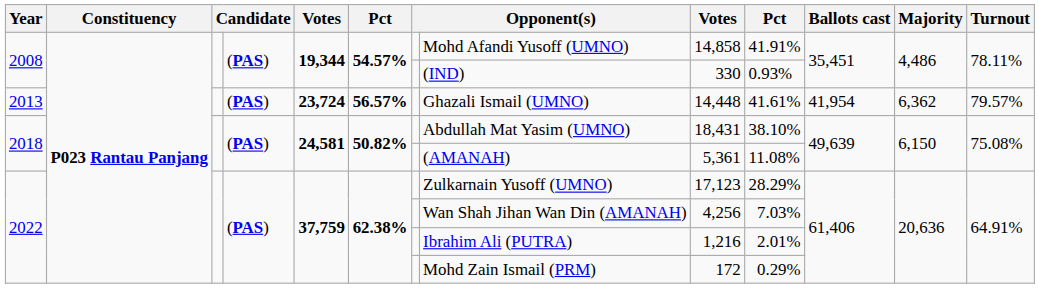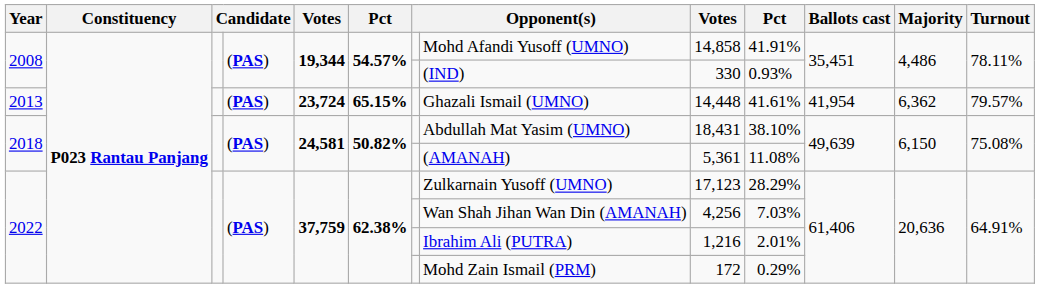 <table class="wikitable" style="margin:0.5em ; font-size:95%">
 <tr>
 <th>Year</th>
 <th>Constituency</th>
 <th colspan=2>Candidate</th>
 <th>Votes</th>
 <th>Pct</th>
 <th colspan=2>Opponent(s)</th>
 <th>Votes</th>
 <th>Pct</th>
 <th>Ballots cast</th>
 <th>Majority</th>
 <th>Turnout</th>
 </tr>
 <tr>
 <td rowspan="2"><a href='#'>2008</a></td>
 <td rowspan=9><strong>P023 <a href='#'>Rantau Panjang</a></strong></td>
 <td rowspan="2" ></td>
 <td rowspan="2"> (<a href='#'><strong>PAS</strong></a>)</td>
 <td rowspan="2" align="right"><strong>19,344</strong></td>
 <td rowspan="2"><strong>54.57%</strong></td>
 <td></td>
 <td>Mohd Afandi Yusoff (<a href='#'>UMNO</a>)</td>
 <td align="right">14,858</td>
 <td>41.91%</td>
 <td rowspan="2">35,451</td>
 <td rowspan="2">4,486</td>
 <td rowspan="2">78.11%</td>
 </tr>
 <tr>
 <td></td>
 <td> (<a href='#'>IND</a>)</td>
 <td align="right">330</td>
 <td>0.93%</td>
 </tr>
 <tr>
 <td><a href='#'>2013</a></td>
 <td></td>
 <td> (<a href='#'><strong>PAS</strong></a>)</td>
 <td align="right"><strong>23,724</strong></td>
-<td><strong>56.57%</strong></td>
+<td><strong>65.15%</strong></td>
 <td></td>
 <td>Ghazali Ismail (<a href='#'>UMNO</a>)</td>
 <td align="right">14,448</td>
 <td>41.61%</td>
 <td>41,954</td>
 <td>6,362</td>
 <td>79.57%</td>
 </tr>
 <tr>
 <td rowspan="2"><a href='#'>2018</a></td>
 <td rowspan="2" ></td>
 <td rowspan="2"> (<a href='#'><strong>PAS</strong></a>)</td>
 <td rowspan="2" align="right"><strong>24,581</strong></td>
 <td rowspan="2"><strong>50.82%</strong></td>
 <td></td>
 <td>Abdullah Mat Yasim (<a href='#'>UMNO</a>)</td>
 <td align="right">18,431</td>
 <td>38.10%</td>
 <td rowspan="2">49,639</td>
 <td rowspan="2">6,150</td>
 <td rowspan="2">75.08%</td>
 </tr>
 <tr>
 <td></td>
 <td> (<a href='#'>AMANAH</a>)</td>
 <td align="right">5,361</td>
 <td>11.08%</td>
 </tr>
 <tr>
 <td rowspan=4><a href='#'>2022</a></td>
 <td rowspan=4 ></td>
 <td rowspan=4> (<strong><a href='#'>PAS</a></strong>)</td>
 <td rowspan=4 align="right"><strong>37,759</strong></td>
 <td rowspan=4><strong>62.38%</strong></td>
 <td></td>
 <td>Zulkarnain Yusoff (<a href='#'>UMNO</a>)</td>
 <td align="right">17,123</td>
 <td>28.29%</td>
 <td rowspan=4>61,406</td>
 <td rowspan=4>20,636</td>
 <td rowspan=4>64.91%</td>
 </tr>
 <tr>
 <td></td>
 <td>Wan Shah Jihan Wan Din (<a href='#'>AMANAH</a>)</td>
 <td align="right">4,256</td>
 <td align=right>7.03%</td>
 </tr>
 <tr>
 <td></td>
 <td><a href='#'>Ibrahim Ali</a> (<a href='#'>PUTRA</a>)</td>
 <td align="right">1,216</td>
 <td align=right>2.01%</td>
 </tr>
 <tr>
 <td bgcolor=></td>
 <td>Mohd Zain Ismail (<a href='#'>PRM</a>)</td>
 <td align="right">172</td>
 <td align=right>0.29%</td>
 </tr>
 </table>
